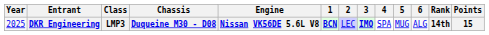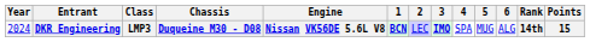 <table class="wikitable" style="text-align:center; font-size:85%">
 <tr>
 <th>Year</th>
 <th>Entrant</th>
 <th>Class</th>
 <th>Chassis</th>
 <th>Engine</th>
 <th>1</th>
 <th>2</th>
 <th>3</th>
 <th>4</th>
 <th>5</th>
 <th>6</th>
 <th>Rank</th>
 <th>Points</th>
 </tr>
 <tr>
-<td><a href='#'>2025</a></td>
+<td><a href='#'>2024</a></td>
 <th nowrap><a href='#'>DKR Engineering</a></th>
 <th>LMP3</th>
 <th nowrap><a href='#'>Duqueine M30 - D08</a></th>
 <th nowrap><a href='#'>Nissan</a> <a href='#'>VK56DE</a> 5.6L V8</th>
 <td style="background:#DFFFDF;"><strong><a href='#'>BCN</a><br></strong></td>
 <td style="background:#CFCFFF;"><a href='#'>LEC</a><br></td>
 <td style="background:#DFFFDF;"><strong><a href='#'>IMO</a></strong><br></td>
 <td style="background:#FFFFFF;"><a href='#'>SPA</a><br></td>
 <td><a href='#'>MUG</a></td>
 <td><a href='#'>ALG</a></td>
 <th>14th</th>
 <th>15</th>
 </tr>
 </table>
